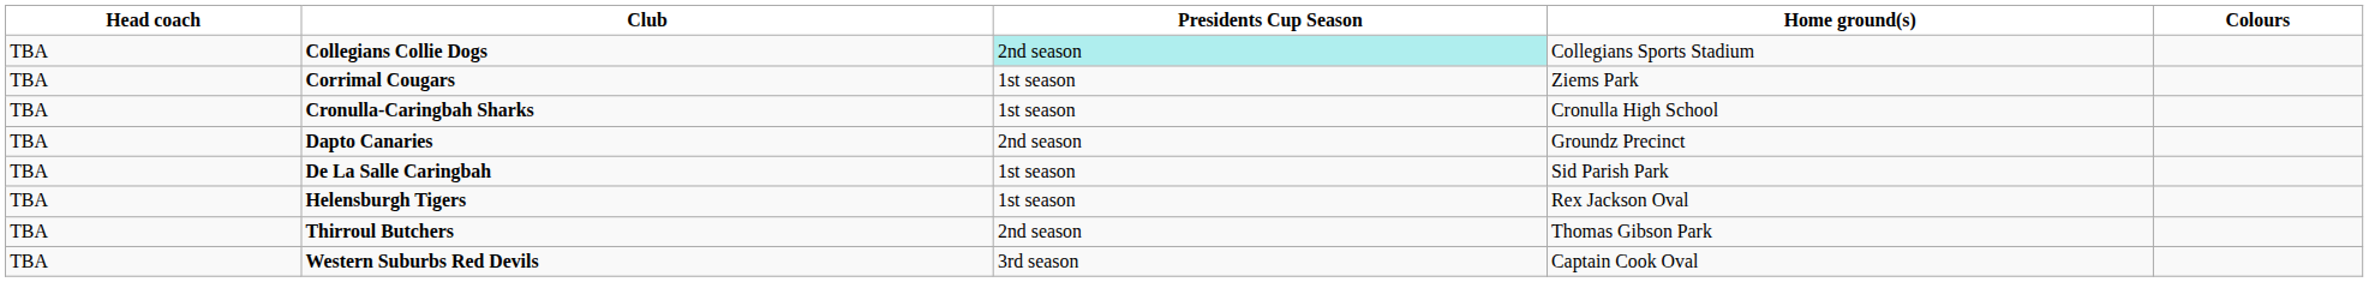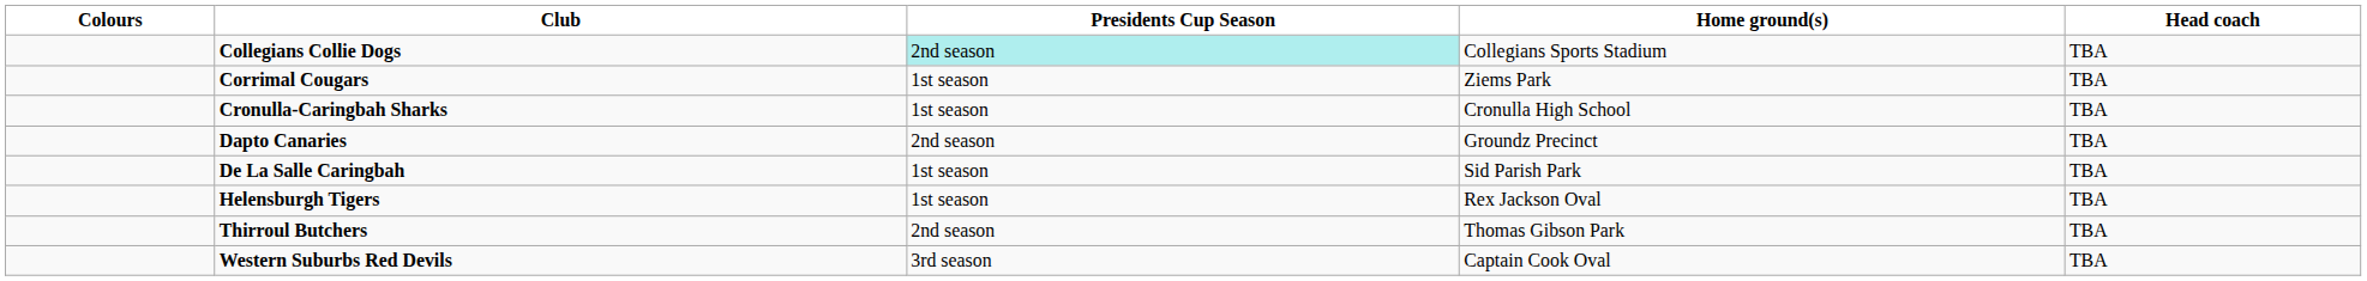 <table class="wikitable" style="width:100%; text-align:left">
 <tr>
-<th style="background:white">Head coach</th>
+<th style="background:white">Colours</th>
 <th style="background:white">Club</th>
 <th style="background:white">Presidents Cup Season</th>
 <th style="background:white">Home ground(s)</th>
-<th style="background:white">Colours</th>
+<th style="background:white">Head coach</th>
 </tr>
 <tr>
-<td>TBA</td>
+<td></td>
 <td><strong>Collegians Collie Dogs</strong></td>
 <td style="background: paleturquoise;">2nd season</td>
 <td>Collegians Sports Stadium</td>
-<td></td>
+<td>TBA</td>
 </tr>
 <tr>
-<td>TBA</td>
+<td></td>
 <td><strong>Corrimal Cougars</strong></td>
 <td>1st season</td>
 <td>Ziems Park</td>
-<td></td>
+<td>TBA</td>
 </tr>
 <tr>
-<td>TBA</td>
+<td></td>
 <td><strong>Cronulla-Caringbah Sharks</strong></td>
 <td>1st season</td>
 <td>Cronulla High School</td>
-<td></td>
+<td>TBA</td>
 </tr>
 <tr>
-<td>TBA</td>
+<td></td>
 <td><strong>Dapto Canaries</strong></td>
 <td>2nd season</td>
 <td>Groundz Precinct</td>
-<td></td>
+<td>TBA</td>
 </tr>
 <tr>
-<td>TBA</td>
+<td></td>
 <td><strong>De La Salle Caringbah</strong></td>
 <td>1st season</td>
 <td>Sid Parish Park</td>
-<td></td>
+<td>TBA</td>
 </tr>
 <tr>
-<td>TBA</td>
+<td></td>
 <td><strong>Helensburgh Tigers</strong></td>
 <td>1st season</td>
 <td>Rex Jackson Oval</td>
-<td></td>
+<td>TBA</td>
 </tr>
 <tr>
-<td>TBA</td>
+<td></td>
 <td><strong>Thirroul Butchers</strong></td>
 <td>2nd season</td>
 <td>Thomas Gibson Park</td>
-<td></td>
+<td>TBA</td>
 </tr>
 <tr>
-<td>TBA</td>
+<td></td>
 <td><strong>Western Suburbs Red Devils</strong></td>
 <td>3rd season</td>
 <td>Captain Cook Oval</td>
-<td></td>
+<td>TBA</td>
 </tr>
 </table>
